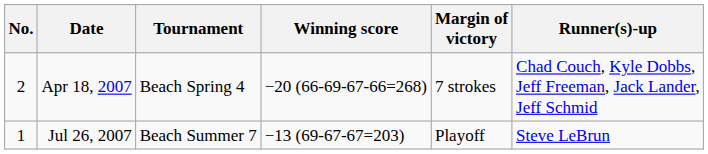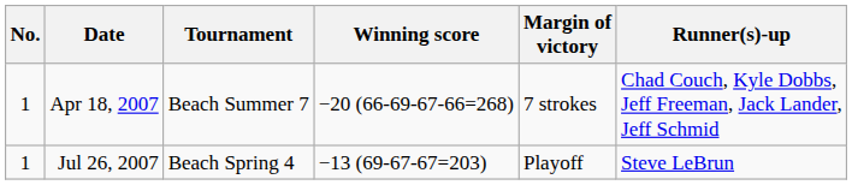 <table class="wikitable" style="font-size:95%;">
 <tr>
 <th>No.</th>
 <th>Date</th>
 <th>Tournament</th>
 <th>Winning score</th>
 <th>Margin of<br>victory</th>
 <th>Runner(s)-up</th>
 </tr>
 <tr>
-<td align=center>2</td>
+<td align=center>1</td>
 <td align=right>Apr 18, <a href='#'>2007</a></td>
-<td>Beach Spring 4</td>
+<td>Beach Summer 7</td>
 <td>−20 (66-69-67-66=268)</td>
 <td>7 strokes</td>
 <td> <a href='#'>Chad Couch</a>,  <a href='#'>Kyle Dobbs</a>,<br> <a href='#'>Jeff Freeman</a>,  <a href='#'>Jack Lander</a>,<br> <a href='#'>Jeff Schmid</a></td>
 </tr>
 <tr>
 <td align=center>1</td>
 <td align=right>Jul 26, 2007</td>
-<td>Beach Summer 7</td>
+<td>Beach Spring 4</td>
 <td>−13 (69-67-67=203)</td>
 <td>Playoff</td>
 <td> <a href='#'>Steve LeBrun</a></td>
 </tr>
 </table>
